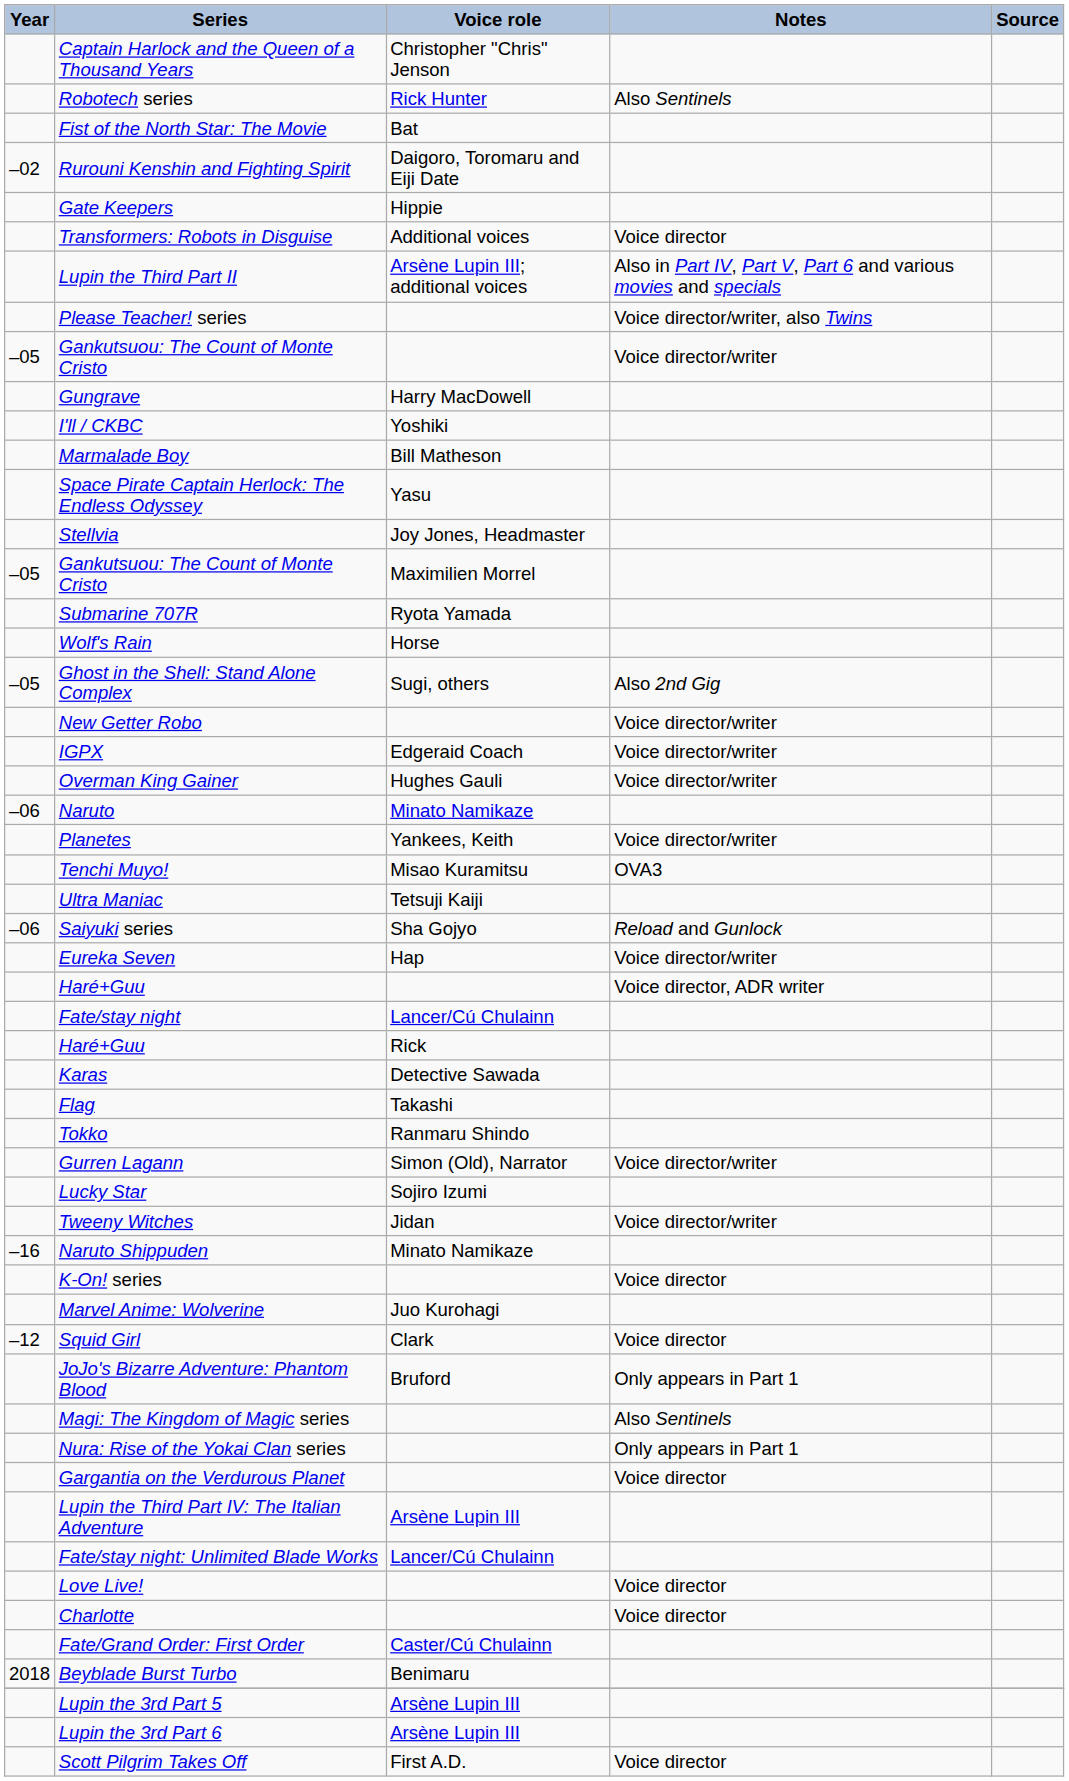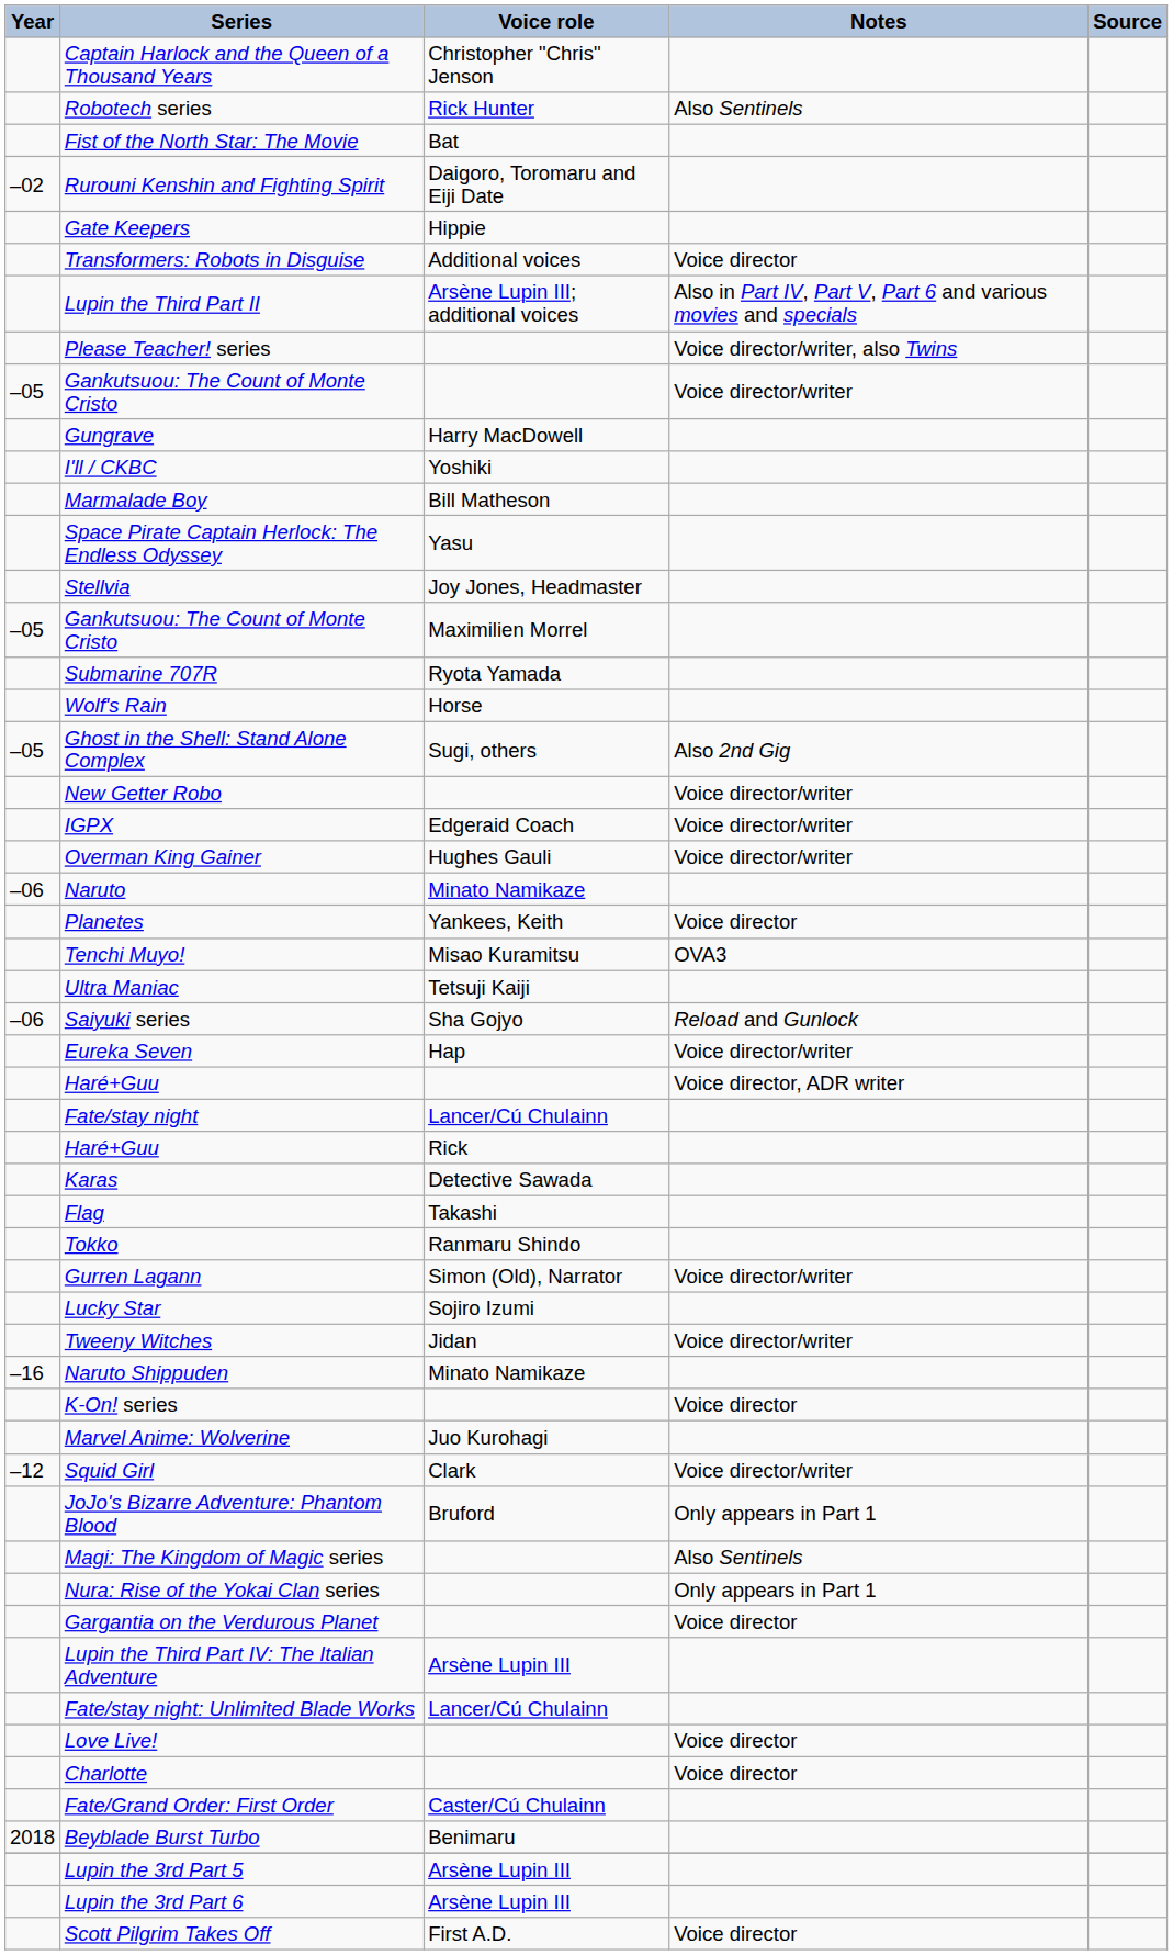 <table class="wikitable sortable plainrowheaders" style="width=95%;  font-size: 95%;">
 <tr>
 <th style="background:#b0c4de;">Year </th>
 <th style="background:#b0c4de;">Series</th>
 <th style="background:#b0c4de;">Voice role </th>
 <th style="background:#b0c4de;" class="unsortable">Notes </th>
 <th style="background:#b0c4de;" class="unsortable">Source</th>
 </tr>
 <tr>
 <td></td>
 <td><em><a href='#'>Captain Harlock and the Queen of a Thousand Years</a></em></td>
 <td>Christopher "Chris" Jenson</td>
 <td></td>
 <td></td>
 </tr>
 <tr>
 <td></td>
 <td><em><a href='#'>Robotech</a></em> series</td>
 <td><a href='#'>Rick Hunter</a></td>
 <td>Also <em>Sentinels</em></td>
 <td></td>
 </tr>
 <tr>
 <td></td>
 <td><em><a href='#'>Fist of the North Star: The Movie</a></em></td>
 <td>Bat</td>
 <td></td>
 <td></td>
 </tr>
 <tr>
 <td>–02</td>
 <td><em><a href='#'>Rurouni Kenshin and Fighting Spirit</a></em></td>
 <td>Daigoro, Toromaru and Eiji Date</td>
 <td></td>
 <td></td>
 </tr>
 <tr>
 <td></td>
 <td><em><a href='#'>Gate Keepers</a></em></td>
 <td>Hippie</td>
 <td></td>
 <td></td>
 </tr>
 <tr>
 <td></td>
 <td><em><a href='#'>Transformers: Robots in Disguise</a></em></td>
 <td>Additional voices</td>
 <td>Voice director</td>
 <td></td>
 </tr>
 <tr>
 <td></td>
 <td><em><a href='#'>Lupin the Third Part II</a></em></td>
 <td><a href='#'>Arsène Lupin III</a>; additional voices</td>
 <td>Also in <em><a href='#'>Part IV</a></em>, <em><a href='#'>Part V</a></em>, <em><a href='#'>Part 6</a></em> and various <em><a href='#'>movies</a></em> and <em><a href='#'>specials</a></em></td>
 <td></td>
 </tr>
 <tr>
 <td></td>
 <td><em><a href='#'>Please Teacher!</a></em> series</td>
 <td></td>
 <td>Voice director/writer, also <em><a href='#'>Twins</a></em></td>
 <td></td>
 </tr>
 <tr>
 <td>–05</td>
 <td><em><a href='#'>Gankutsuou: The Count of Monte Cristo</a></em></td>
 <td></td>
 <td>Voice director/writer</td>
 <td></td>
 </tr>
 <tr>
 <td></td>
 <td><em><a href='#'>Gungrave</a></em></td>
 <td>Harry MacDowell</td>
 <td></td>
 <td></td>
 </tr>
 <tr>
 <td></td>
 <td><em><a href='#'>I'll / CKBC</a></em></td>
 <td>Yoshiki</td>
 <td></td>
 <td></td>
 </tr>
 <tr>
 <td></td>
 <td><em><a href='#'>Marmalade Boy</a></em></td>
 <td>Bill Matheson</td>
 <td></td>
 <td></td>
 </tr>
 <tr>
 <td></td>
 <td><em><a href='#'>Space Pirate Captain Herlock: The Endless Odyssey</a></em></td>
 <td>Yasu</td>
 <td></td>
 <td></td>
 </tr>
 <tr>
 <td></td>
 <td><em><a href='#'>Stellvia</a></em></td>
 <td>Joy Jones, Headmaster</td>
 <td></td>
 <td></td>
 </tr>
 <tr>
 <td>–05</td>
 <td><em><a href='#'>Gankutsuou: The Count of Monte Cristo</a></em></td>
 <td>Maximilien Morrel</td>
 <td></td>
 <td></td>
 </tr>
 <tr>
 <td></td>
 <td><em><a href='#'>Submarine 707R</a></em></td>
 <td>Ryota Yamada</td>
 <td></td>
 <td></td>
 </tr>
 <tr>
 <td></td>
 <td><em><a href='#'>Wolf's Rain</a></em></td>
 <td>Horse</td>
 <td></td>
 <td></td>
 </tr>
 <tr>
 <td>–05</td>
 <td><em><a href='#'>Ghost in the Shell: Stand Alone Complex</a></em></td>
 <td>Sugi, others</td>
 <td>Also <em>2nd Gig</em></td>
 <td></td>
 </tr>
 <tr>
 <td></td>
 <td><em><a href='#'>New Getter Robo</a></em></td>
 <td></td>
 <td>Voice director/writer</td>
 <td></td>
 </tr>
 <tr>
 <td></td>
 <td><em><a href='#'>IGPX</a></em></td>
 <td>Edgeraid Coach</td>
 <td>Voice director/writer</td>
 <td></td>
 </tr>
 <tr>
 <td></td>
 <td><em><a href='#'>Overman King Gainer</a></em></td>
 <td>Hughes Gauli</td>
 <td>Voice director/writer</td>
 <td></td>
 </tr>
 <tr>
 <td>–06</td>
 <td><em><a href='#'>Naruto</a></em></td>
 <td><a href='#'>Minato Namikaze</a></td>
 <td></td>
 <td></td>
 </tr>
 <tr>
 <td></td>
 <td><em><a href='#'>Planetes</a></em></td>
 <td>Yankees, Keith</td>
-<td>Voice director/writer</td>
+<td>Voice director</td>
 <td></td>
 </tr>
 <tr>
 <td></td>
 <td><em><a href='#'>Tenchi Muyo!</a></em></td>
 <td>Misao Kuramitsu</td>
 <td>OVA3</td>
 <td></td>
 </tr>
 <tr>
 <td></td>
 <td><em><a href='#'>Ultra Maniac</a></em></td>
 <td>Tetsuji Kaiji</td>
 <td></td>
 <td></td>
 </tr>
 <tr>
 <td>–06</td>
 <td><em><a href='#'>Saiyuki</a></em> series</td>
 <td>Sha Gojyo</td>
 <td><em>Reload</em> and <em>Gunlock</em></td>
 <td></td>
 </tr>
 <tr>
 <td></td>
 <td><em><a href='#'>Eureka Seven</a></em></td>
 <td>Hap</td>
 <td>Voice director/writer</td>
 <td></td>
 </tr>
 <tr>
 <td></td>
 <td><em><a href='#'>Haré+Guu</a></em></td>
 <td></td>
 <td>Voice director, ADR writer</td>
 <td></td>
 </tr>
 <tr>
 <td></td>
 <td><em><a href='#'>Fate/stay night</a></em></td>
 <td><a href='#'>Lancer/Cú Chulainn</a></td>
 <td></td>
 <td></td>
 </tr>
 <tr>
 <td></td>
 <td><em><a href='#'>Haré+Guu</a></em></td>
 <td>Rick</td>
 <td></td>
 <td></td>
 </tr>
 <tr>
 <td></td>
 <td><em><a href='#'>Karas</a></em></td>
 <td>Detective Sawada</td>
 <td></td>
 <td></td>
 </tr>
 <tr>
 <td></td>
 <td><em><a href='#'>Flag</a></em></td>
 <td>Takashi</td>
 <td></td>
 <td></td>
 </tr>
 <tr>
 <td></td>
 <td><em><a href='#'>Tokko</a></em></td>
 <td>Ranmaru Shindo</td>
 <td></td>
 <td></td>
 </tr>
 <tr>
 <td></td>
 <td><em><a href='#'>Gurren Lagann</a></em></td>
 <td>Simon (Old), Narrator</td>
 <td>Voice director/writer</td>
 <td></td>
 </tr>
 <tr>
 <td></td>
 <td><em><a href='#'>Lucky Star</a></em></td>
 <td>Sojiro Izumi</td>
 <td></td>
 <td></td>
 </tr>
 <tr>
 <td></td>
 <td><em><a href='#'>Tweeny Witches</a></em></td>
 <td>Jidan</td>
 <td>Voice director/writer</td>
 <td></td>
 </tr>
 <tr>
 <td>–16</td>
 <td><em><a href='#'>Naruto Shippuden</a></em></td>
 <td>Minato Namikaze</td>
 <td></td>
 <td></td>
 </tr>
 <tr>
 <td></td>
 <td><em><a href='#'>K-On!</a></em> series</td>
 <td></td>
 <td>Voice director</td>
 <td></td>
 </tr>
 <tr>
 <td></td>
 <td><em><a href='#'>Marvel Anime: Wolverine</a></em></td>
 <td>Juo Kurohagi</td>
 <td></td>
 <td></td>
 </tr>
 <tr>
 <td>–12</td>
 <td><em><a href='#'>Squid Girl</a></em></td>
 <td>Clark</td>
-<td>Voice director</td>
+<td>Voice director/writer</td>
 <td></td>
 </tr>
 <tr>
 <td></td>
 <td><em><a href='#'>JoJo's Bizarre Adventure: Phantom Blood</a></em></td>
 <td>Bruford</td>
 <td>Only appears in Part 1</td>
 <td></td>
 </tr>
 <tr>
 <td></td>
 <td><em><a href='#'>Magi: The Kingdom of Magic</a></em> series</td>
 <td></td>
 <td>Also <em>Sentinels</em></td>
 <td></td>
 </tr>
 <tr>
 <td></td>
 <td><em><a href='#'>Nura: Rise of the Yokai Clan</a></em> series</td>
 <td></td>
 <td>Only appears in Part 1</td>
 <td></td>
 </tr>
 <tr>
 <td></td>
 <td><em><a href='#'>Gargantia on the Verdurous Planet</a></em></td>
 <td></td>
 <td>Voice director</td>
 <td></td>
 </tr>
 <tr>
 <td></td>
 <td><em><a href='#'>Lupin the Third Part IV: The Italian Adventure</a></em></td>
 <td><a href='#'>Arsène Lupin III</a></td>
 <td></td>
 <td></td>
 </tr>
 <tr>
 <td></td>
 <td><em><a href='#'>Fate/stay night: Unlimited Blade Works</a></em></td>
 <td><a href='#'>Lancer/Cú Chulainn</a></td>
 <td></td>
 <td></td>
 </tr>
 <tr>
 <td></td>
 <td><em><a href='#'>Love Live!</a></em></td>
 <td></td>
 <td>Voice director</td>
 <td></td>
 </tr>
 <tr>
 <td></td>
 <td><em><a href='#'>Charlotte</a></em></td>
 <td></td>
 <td>Voice director</td>
 <td></td>
 </tr>
 <tr>
 <td></td>
 <td><em><a href='#'>Fate/Grand Order: First Order</a></em></td>
 <td><a href='#'>Caster/Cú Chulainn</a></td>
 <td></td>
 <td></td>
 </tr>
 <tr>
 <td>2018</td>
 <td><em><a href='#'>Beyblade Burst Turbo</a></em></td>
 <td>Benimaru</td>
 <td></td>
 <td></td>
 </tr>
 <tr>
 </tr>
 <tr>
 <td></td>
 <td><em><a href='#'>Lupin the 3rd Part 5</a></em></td>
 <td><a href='#'>Arsène Lupin III</a></td>
 <td></td>
 <td></td>
 </tr>
 <tr>
 <td></td>
 <td><em><a href='#'>Lupin the 3rd Part 6</a></em></td>
 <td><a href='#'>Arsène Lupin III</a></td>
 <td></td>
 <td></td>
 </tr>
 <tr>
 <td></td>
 <td><em><a href='#'>Scott Pilgrim Takes Off</a></em></td>
 <td>First A.D.</td>
 <td>Voice director</td>
 </tr>
 </table>
